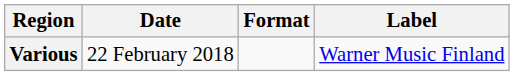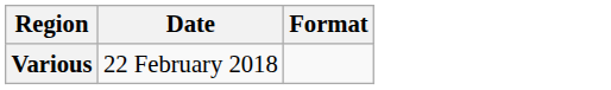 <table class="wikitable plainrowheaders">
 <tr>
 <th>Region</th>
 <th>Date</th>
 <th>Format</th>
-<th>Label</th>
 </tr>
 <tr>
 <th scope="row">Various</th>
 <td>22 February 2018</td>
 <td></td>
-<td><a href='#'>Warner Music Finland</a></td>
 </tr>
 </table>
